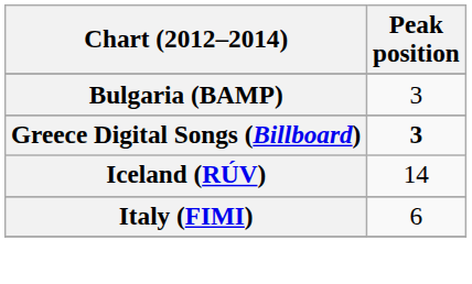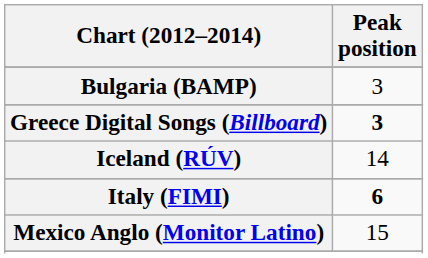 <table class="wikitable sortable plainrowheaders" style="text-align:center">
 <tr>
 <th scope="col">Chart (2012–2014)</th>
 <th scope="col">Peak<br>position</th>
 </tr>
 <tr>
 </tr>
 <tr>
 </tr>
 <tr>
 </tr>
 <tr>
 </tr>
 <tr>
 <th scope="row">Bulgaria (BAMP)</th>
 <td>3</td>
 </tr>
 <tr>
 </tr>
 <tr>
 </tr>
 <tr>
 </tr>
 <tr>
 </tr>
 <tr>
 </tr>
 <tr>
 <th scope="row">Greece Digital Songs (<em><a href='#'>Billboard</a></em>)</th>
 <td><strong>3</strong></td>
 </tr>
 <tr>
 <th scope="row">Iceland (<a href='#'>RÚV</a>)</th>
 <td>14</td>
 </tr>
 <tr>
 </tr>
 <tr>
 <th scope="row">Italy (<a href='#'>FIMI</a>)</th>
-<td>6</td>
+<td><strong>6</strong></td>
+</tr>
+<tr>
+<th scope="row">Mexico Anglo (<a href='#'>Monitor Latino</a>)</th>
+<td>15</td>
 </tr>
 <tr>
 </tr>
 <tr>
 </tr>
 <tr>
 </tr>
 <tr>
 </tr>
 <tr>
 </tr>
 <tr>
 </tr>
 <tr>
 </tr>
 <tr>
 </tr>
 <tr>
 </tr>
 </table>
